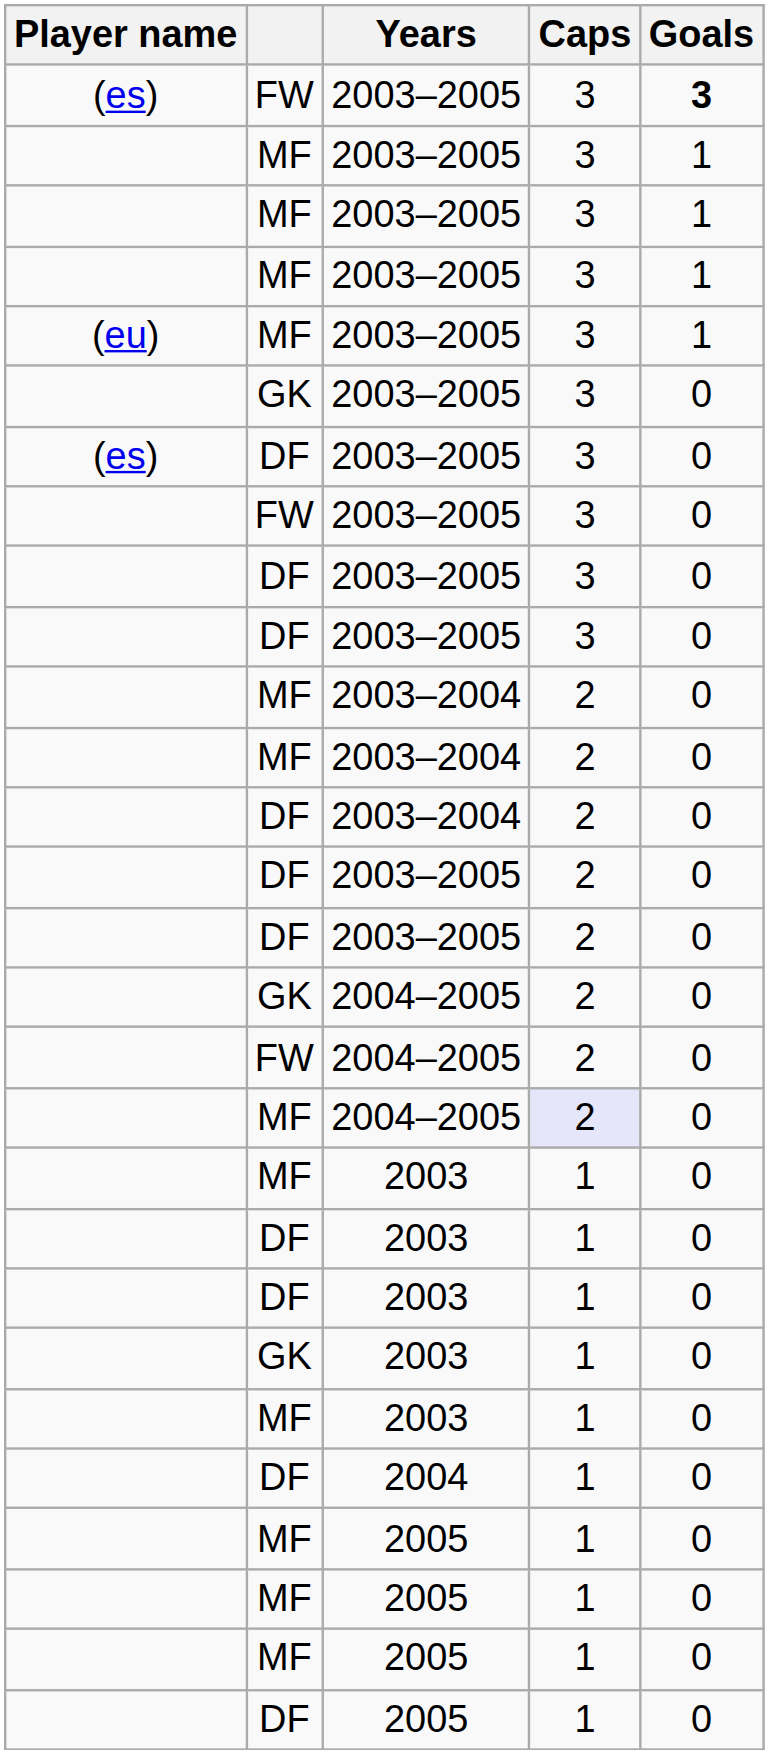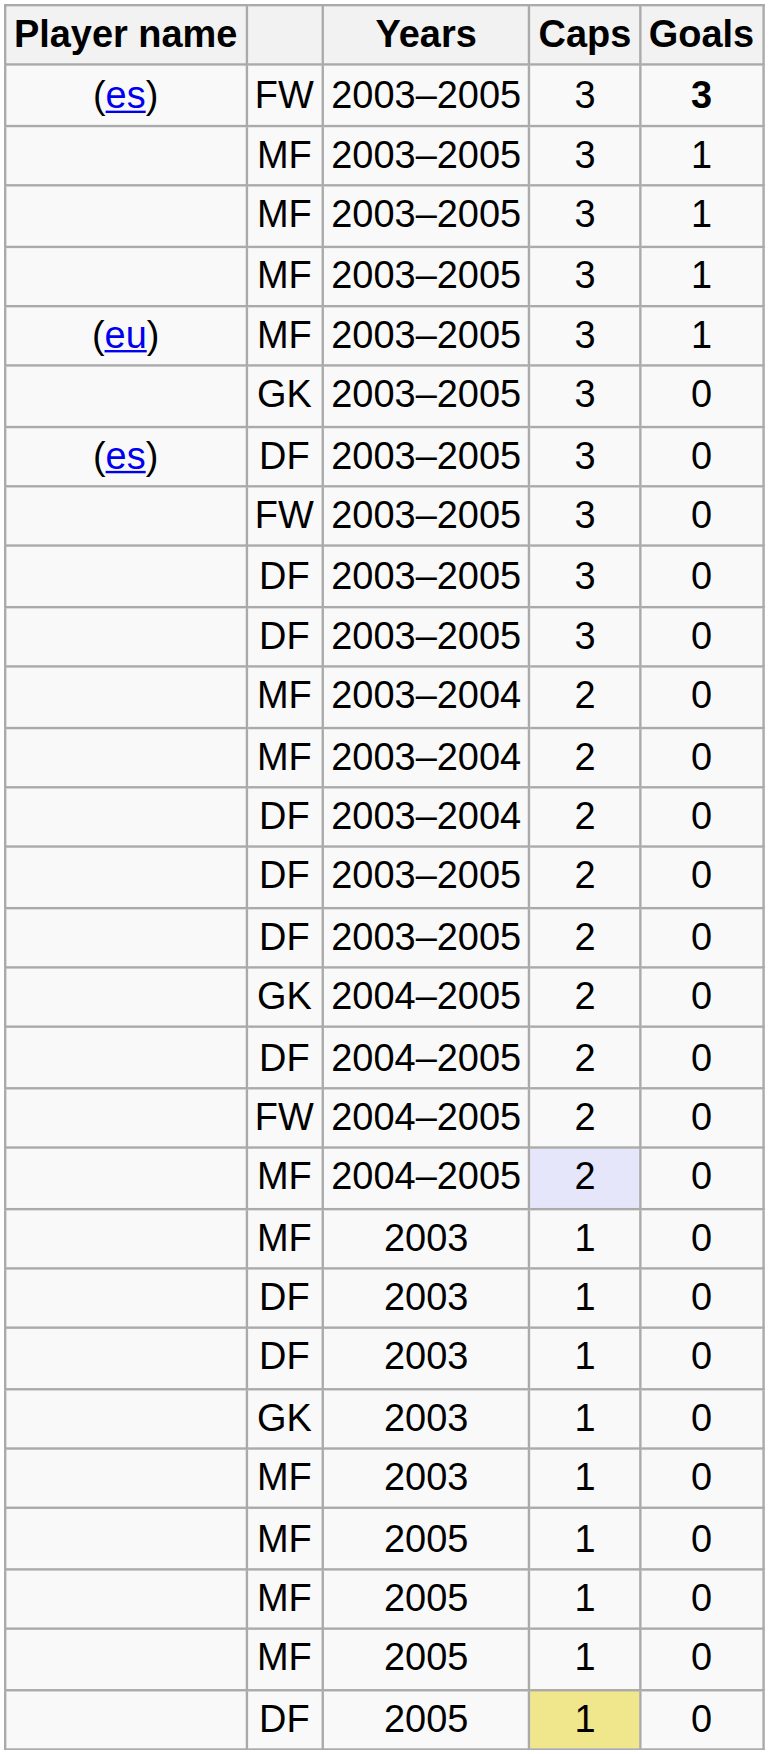 <table class="wikitable plainrowheaders sortable collapsible collapsed" style="text-align:center">
 <tr>
 <th>Player name</th>
 <th></th>
 <th>Years</th>
 <th>Caps</th>
 <th>Goals</th>
 </tr>
 <tr>
 <td scope="row"> (<a href='#'>es</a>)</td>
 <td>FW</td>
 <td>2003–2005</td>
 <td>3</td>
 <td><strong>3</strong></td>
 </tr>
 <tr>
 <td scope="row"></td>
 <td>MF</td>
 <td>2003–2005</td>
 <td>3</td>
 <td>1</td>
 </tr>
 <tr>
 <td scope="row"></td>
 <td>MF</td>
 <td>2003–2005</td>
 <td>3</td>
 <td>1</td>
 </tr>
 <tr>
 <td scope="row"></td>
 <td>MF</td>
 <td>2003–2005</td>
 <td>3</td>
 <td>1</td>
 </tr>
 <tr>
 <td scope="row"> (<a href='#'>eu</a>)</td>
 <td>MF</td>
 <td>2003–2005</td>
 <td>3</td>
 <td>1</td>
 </tr>
 <tr>
 <td scope="row"></td>
 <td>GK</td>
 <td>2003–2005</td>
 <td>3</td>
 <td>0</td>
 </tr>
 <tr>
 <td scope="row"> (<a href='#'>es</a>)</td>
 <td>DF</td>
 <td>2003–2005</td>
 <td>3</td>
 <td>0</td>
 </tr>
 <tr>
 <td scope="row"></td>
 <td>FW</td>
 <td>2003–2005</td>
 <td>3</td>
 <td>0</td>
 </tr>
 <tr>
 <td scope="row"></td>
 <td>DF</td>
 <td>2003–2005</td>
 <td>3</td>
 <td>0</td>
 </tr>
 <tr>
 <td scope="row"></td>
 <td>DF</td>
 <td>2003–2005</td>
 <td>3</td>
 <td>0</td>
 </tr>
 <tr>
 <td scope="row"></td>
 <td>MF</td>
 <td>2003–2004</td>
 <td>2</td>
 <td>0</td>
 </tr>
 <tr>
 <td scope="row"></td>
 <td>MF</td>
 <td>2003–2004</td>
 <td>2</td>
 <td>0</td>
 </tr>
 <tr>
 <td scope="row"></td>
 <td>DF</td>
 <td>2003–2004</td>
 <td>2</td>
 <td>0</td>
 </tr>
 <tr>
 <td scope="row"></td>
 <td>DF</td>
 <td>2003–2005</td>
 <td>2</td>
 <td>0</td>
 </tr>
 <tr>
 <td scope="row"></td>
 <td>DF</td>
 <td>2003–2005</td>
 <td>2</td>
 <td>0</td>
 </tr>
 <tr>
 <td scope="row"></td>
 <td>GK</td>
 <td>2004–2005</td>
 <td>2</td>
 <td>0</td>
 </tr>
 <tr>
 <td scope="row"></td>
+<td>DF</td>
+<td>2004–2005</td>
+<td>2</td>
+<td>0</td>
+</tr>
+<tr>
+<td scope="row"></td>
 <td>FW</td>
 <td>2004–2005</td>
 <td>2</td>
 <td>0</td>
 </tr>
 <tr>
 <td scope="row"></td>
 <td>MF</td>
 <td>2004–2005</td>
 <td style="background: lavender;">2</td>
 <td>0</td>
 </tr>
 <tr>
 <td scope="row"></td>
 <td>MF</td>
 <td>2003</td>
 <td>1</td>
 <td>0</td>
 </tr>
 <tr>
 <td scope="row"></td>
 <td>DF</td>
 <td>2003</td>
 <td>1</td>
 <td>0</td>
 </tr>
 <tr>
 <td scope="row"></td>
 <td>DF</td>
 <td>2003</td>
 <td>1</td>
 <td>0</td>
 </tr>
 <tr>
 <td scope="row"></td>
 <td>GK</td>
 <td>2003</td>
 <td>1</td>
 <td>0</td>
 </tr>
 <tr>
 <td scope="row"></td>
 <td>MF</td>
 <td>2003</td>
 <td>1</td>
 <td>0</td>
 </tr>
 <tr>
 <td scope="row"></td>
-<td>DF</td>
-<td>2004</td>
-<td>1</td>
-<td>0</td>
-</tr>
-<tr>
-<td scope="row"></td>
 <td>MF</td>
 <td>2005</td>
 <td>1</td>
 <td>0</td>
 </tr>
 <tr>
 <td scope="row"></td>
 <td>MF</td>
 <td>2005</td>
 <td>1</td>
 <td>0</td>
 </tr>
 <tr>
 <td scope="row"></td>
 <td>MF</td>
 <td>2005</td>
 <td>1</td>
 <td>0</td>
 </tr>
 <tr>
 <td scope="row"></td>
 <td>DF</td>
 <td>2005</td>
-<td>1</td>
+<td style="background: khaki;">1</td>
 <td>0</td>
 </tr>
 </table>
